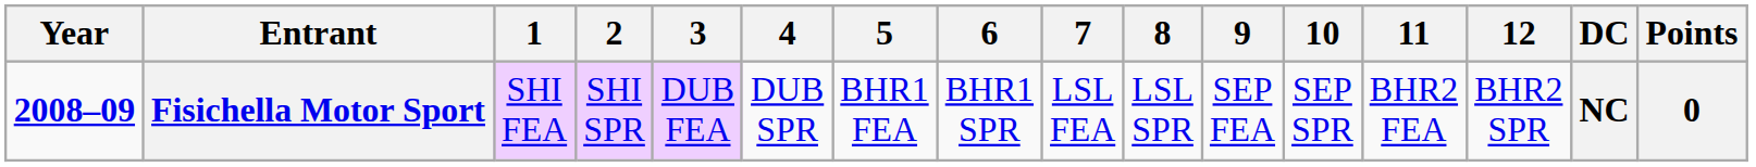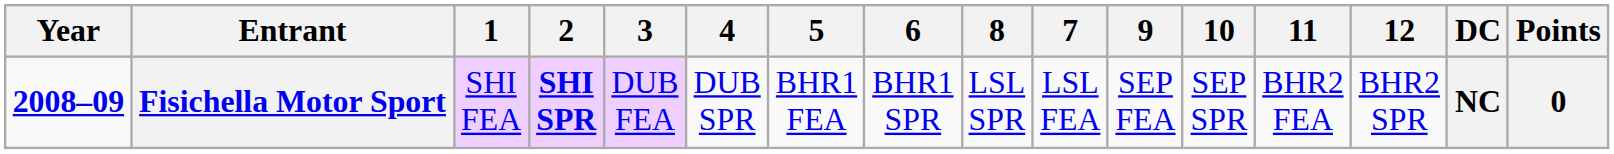 <table class="wikitable" style="text-align:center; font-size:85%">
 <tr>
 <th>Year</th>
 <th>Entrant</th>
 <th>1</th>
 <th>2</th>
 <th>3</th>
 <th>4</th>
 <th>5</th>
 <th>6</th>
+<th>8</th>
 <th>7</th>
-<th>8</th>
 <th>9</th>
 <th>10</th>
 <th>11</th>
 <th>12</th>
 <th>DC</th>
 <th>Points</th>
 </tr>
 <tr>
 <td nowrap><strong><a href='#'>2008–09</a></strong></td>
 <th nowrap><a href='#'>Fisichella Motor Sport</a></th>
 <td style="background:#EFCFFF;"><a href='#'>SHI<br>FEA</a><br></td>
-<td style="background:#EFCFFF;"><a href='#'>SHI<br>SPR</a><br></td>
+<td style="background:#EFCFFF;"><strong><a href='#'>SHI<br>SPR</a><br></strong></td>
 <td style="background:#EFCFFF;"><a href='#'>DUB<br>FEA</a><br></td>
 <td><a href='#'>DUB<br>SPR</a><br></td>
 <td><a href='#'>BHR1<br>FEA</a></td>
 <td><a href='#'>BHR1<br>SPR</a></td>
+<td><a href='#'>LSL<br>SPR</a></td>
 <td><a href='#'>LSL<br>FEA</a></td>
-<td><a href='#'>LSL<br>SPR</a></td>
 <td><a href='#'>SEP<br>FEA</a></td>
 <td><a href='#'>SEP<br>SPR</a></td>
 <td><a href='#'>BHR2<br>FEA</a></td>
 <td><a href='#'>BHR2<br>SPR</a></td>
 <th>NC</th>
 <th>0</th>
 </tr>
 </table>
